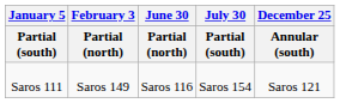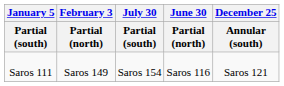 <table class=wikitable>
 <tr>
 <th><a href='#'>January 5</a></th>
 <th><a href='#'>February 3</a></th>
+<th><a href='#'>July 30</a></th>
 <th><a href='#'>June 30</a></th>
-<th><a href='#'>July 30</a></th>
 <th><a href='#'>December 25</a></th>
 </tr>
 <tr>
 <th>Partial<br>(south)</th>
 <th>Partial<br>(north)</th>
+<th>Partial<br>(south)</th>
 <th>Partial<br>(north)</th>
-<th>Partial<br>(south)</th>
 <th>Annular<br>(south)</th>
 </tr>
 <tr align=center>
 <td><br>Saros 111</td>
 <td><br>Saros 149</td>
+<td><br>Saros 154</td>
 <td><br>Saros 116</td>
-<td><br>Saros 154</td>
 <td><br>Saros 121</td>
 </tr>
 </table>
